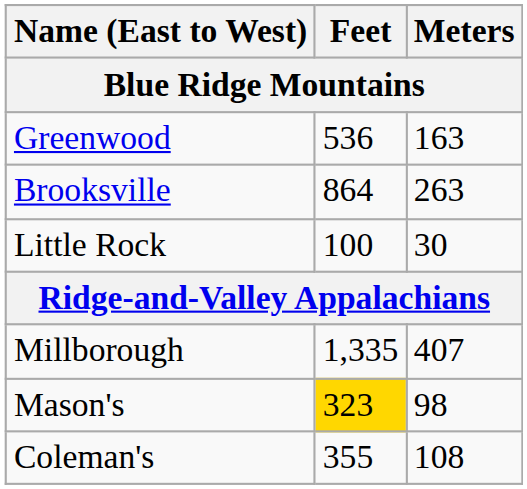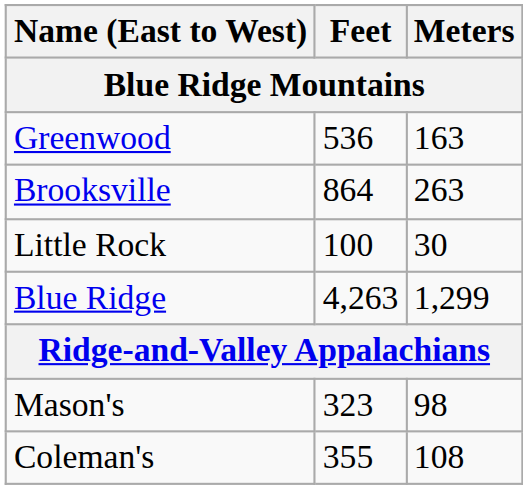 <table class="wikitable" style="float:right; border:1px solid #BBB;margin:0em 0em .5em 1.5em">
 <tr>
 <th>Name (East to West)</th>
 <th>Feet</th>
 <th>Meters</th>
 </tr>
 <tr>
 <th colspan="3">Blue Ridge Mountains</th>
 </tr>
 <tr>
 <td><a href='#'>Greenwood</a></td>
 <td>536</td>
 <td>163</td>
 </tr>
 <tr>
 <td><a href='#'>Brooksville</a></td>
 <td>864</td>
 <td>263</td>
 </tr>
 <tr>
 <td>Little Rock</td>
 <td>100</td>
 <td>30</td>
 </tr>
 <tr>
+<td><a href='#'>Blue Ridge</a></td>
+<td>4,263</td>
+<td>1,299</td>
+</tr>
+<tr>
 <th colspan="3"><a href='#'>Ridge-and-Valley Appalachians</a><br></th>
 </tr>
 <tr>
-<td>Millborough</td>
-<td>1,335</td>
-<td>407</td>
-</tr>
-<tr>
 <td>Mason's</td>
-<td style="background: gold;">323</td>
+<td>323</td>
 <td>98</td>
 </tr>
 <tr>
 <td>Coleman's</td>
 <td>355</td>
 <td>108</td>
 </tr>
 </table>
